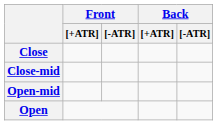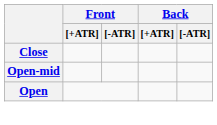 <table class="wikitable" style="text-align: center;">
 <tr>
 <th rowspan=2></th>
 <th colspan=2><a href='#'>Front</a></th>
 <th colspan=2><a href='#'>Back</a></th>
 </tr>
 <tr>
 <th><small>[+ATR]</small></th>
 <th><small>[-ATR]</small></th>
 <th><small>[+ATR]</small></th>
 <th><small>[-ATR]</small></th>
 </tr>
 <tr>
 <th><a href='#'>Close</a></th>
 <td></td>
 <td></td>
 <td></td>
 <td></td>
 </tr>
 <tr>
-<th><a href='#'>Close-mid</a></th>
-<td></td>
-<td></td>
-<td></td>
-<td></td>
-</tr>
-<tr>
 <th><a href='#'>Open-mid</a></th>
 <td></td>
 <td></td>
 <td></td>
 <td></td>
 </tr>
 <tr>
 <th><a href='#'>Open</a></th>
 <td colspan=2></td>
 <td></td>
 <td></td>
 </tr>
 </table>
